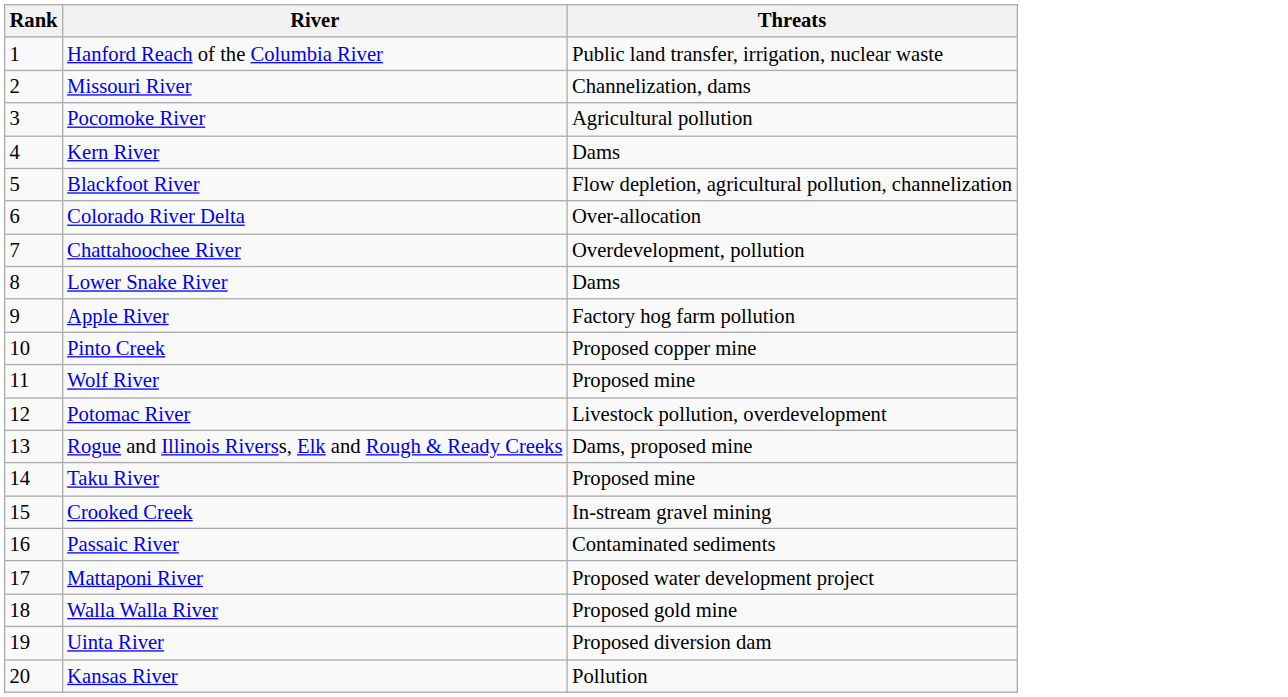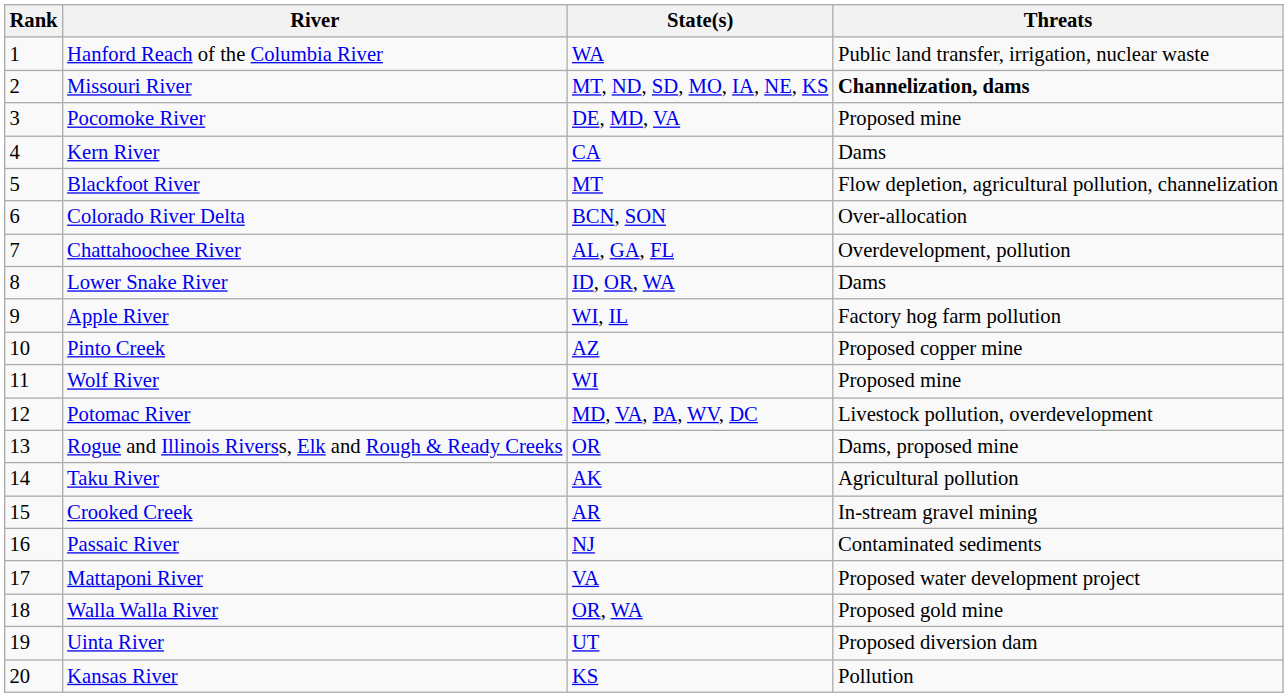 <table class="wikitable sortable">
 <tr>
 <th>Rank</th>
 <th>River</th>
+<th>State(s)</th>
 <th>Threats</th>
 </tr>
 <tr>
 <td>1</td>
 <td><a href='#'>Hanford Reach</a> of the <a href='#'>Columbia River</a></td>
+<td><a href='#'>WA</a></td>
 <td>Public land transfer, irrigation, nuclear waste</td>
 </tr>
 <tr>
 <td>2</td>
 <td><a href='#'>Missouri River</a></td>
-<td>Channelization, dams</td>
+<td><a href='#'>MT</a>, <a href='#'>ND</a>, <a href='#'>SD</a>, <a href='#'>MO</a>, <a href='#'>IA</a>, <a href='#'>NE</a>, <a href='#'>KS</a></td>
+<td><strong>Channelization, dams</strong></td>
 </tr>
 <tr>
 <td>3</td>
 <td><a href='#'>Pocomoke River</a></td>
-<td>Agricultural pollution</td>
+<td><a href='#'>DE</a>, <a href='#'>MD</a>, <a href='#'>VA</a></td>
+<td>Proposed mine</td>
 </tr>
 <tr>
 <td>4</td>
 <td><a href='#'>Kern River</a></td>
+<td><a href='#'>CA</a></td>
 <td>Dams</td>
 </tr>
 <tr>
 <td>5</td>
 <td><a href='#'>Blackfoot River</a></td>
+<td><a href='#'>MT</a></td>
 <td>Flow depletion, agricultural pollution, channelization</td>
 </tr>
 <tr>
 <td>6</td>
 <td><a href='#'>Colorado River Delta</a></td>
+<td><a href='#'>BCN</a>, <a href='#'>SON</a></td>
 <td>Over-allocation</td>
 </tr>
 <tr>
 <td>7</td>
 <td><a href='#'>Chattahoochee River</a></td>
+<td><a href='#'>AL</a>, <a href='#'>GA</a>, <a href='#'>FL</a></td>
 <td>Overdevelopment, pollution</td>
 </tr>
 <tr>
 <td>8</td>
 <td><a href='#'>Lower Snake River</a></td>
+<td><a href='#'>ID</a>, <a href='#'>OR</a>, <a href='#'>WA</a></td>
 <td>Dams</td>
 </tr>
 <tr>
 <td>9</td>
 <td><a href='#'>Apple River</a></td>
+<td><a href='#'>WI</a>, <a href='#'>IL</a></td>
 <td>Factory hog farm pollution</td>
 </tr>
 <tr>
 <td>10</td>
 <td><a href='#'>Pinto Creek</a></td>
+<td><a href='#'>AZ</a></td>
 <td>Proposed copper mine</td>
 </tr>
 <tr>
 <td>11</td>
 <td><a href='#'>Wolf River</a></td>
+<td><a href='#'>WI</a></td>
 <td>Proposed mine</td>
 </tr>
 <tr>
 <td>12</td>
 <td><a href='#'>Potomac River</a></td>
+<td><a href='#'>MD</a>, <a href='#'>VA</a>, <a href='#'>PA</a>, <a href='#'>WV</a>, <a href='#'>DC</a></td>
 <td>Livestock pollution, overdevelopment</td>
 </tr>
 <tr>
 <td>13</td>
 <td><a href='#'>Rogue</a> and <a href='#'>Illinois Rivers</a>s, <a href='#'>Elk</a> and <a href='#'>Rough & Ready Creeks</a></td>
+<td><a href='#'>OR</a></td>
 <td>Dams, proposed mine</td>
 </tr>
 <tr>
 <td>14</td>
 <td><a href='#'>Taku River</a></td>
-<td>Proposed mine</td>
+<td><a href='#'>AK</a></td>
+<td>Agricultural pollution</td>
 </tr>
 <tr>
 <td>15</td>
 <td><a href='#'>Crooked Creek</a></td>
+<td><a href='#'>AR</a></td>
 <td>In-stream gravel mining</td>
 </tr>
 <tr>
 <td>16</td>
 <td><a href='#'>Passaic River</a></td>
+<td><a href='#'>NJ</a></td>
 <td>Contaminated sediments</td>
 </tr>
 <tr>
 <td>17</td>
 <td><a href='#'>Mattaponi River</a></td>
+<td><a href='#'>VA</a></td>
 <td>Proposed water development project</td>
 </tr>
 <tr>
 <td>18</td>
 <td><a href='#'>Walla Walla River</a></td>
+<td><a href='#'>OR</a>, <a href='#'>WA</a></td>
 <td>Proposed gold mine</td>
 </tr>
 <tr>
 <td>19</td>
 <td><a href='#'>Uinta River</a></td>
+<td><a href='#'>UT</a></td>
 <td>Proposed diversion dam</td>
 </tr>
 <tr>
 <td>20</td>
 <td><a href='#'>Kansas River</a></td>
+<td><a href='#'>KS</a></td>
 <td>Pollution</td>
 </tr>
 </table>
